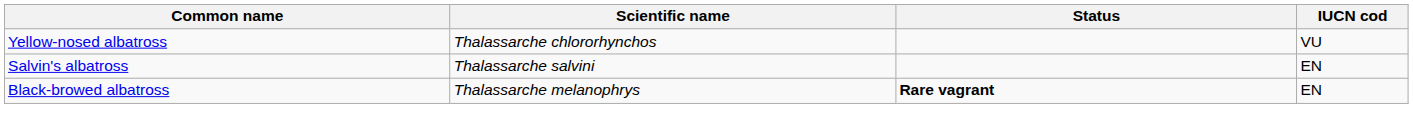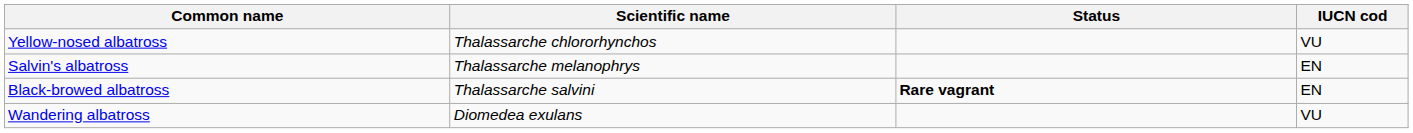 <table width=73% class="wikitable sortable">
 <tr>
 <th width=20%>Common name</th>
 <th width=20%>Scientific name</th>
 <th width=18%>Status</th>
 <th width=5%>IUCN cod</th>
 </tr>
 <tr>
 <td><a href='#'>Yellow-nosed albatross</a></td>
 <td><em>Thalassarche chlororhynchos</em></td>
 <td></td>
 <td>VU</td>
 </tr>
 <tr>
 <td><a href='#'>Salvin's albatross</a></td>
-<td><em>Thalassarche salvini</em></td>
+<td><em>Thalassarche melanophrys</em></td>
 <td></td>
 <td>EN</td>
 </tr>
 <tr>
 <td><a href='#'>Black-browed albatross</a></td>
-<td><em>Thalassarche melanophrys</em></td>
+<td><em>Thalassarche salvini</em></td>
 <td><strong>Rare vagrant</strong></td>
 <td>EN</td>
 </tr>
+<tr>
+<td><a href='#'>Wandering albatross</a></td>
+<td><em>Diomedea exulans</em></td>
+<td></td>
+<td>VU</td>
+</tr>
 </table>
